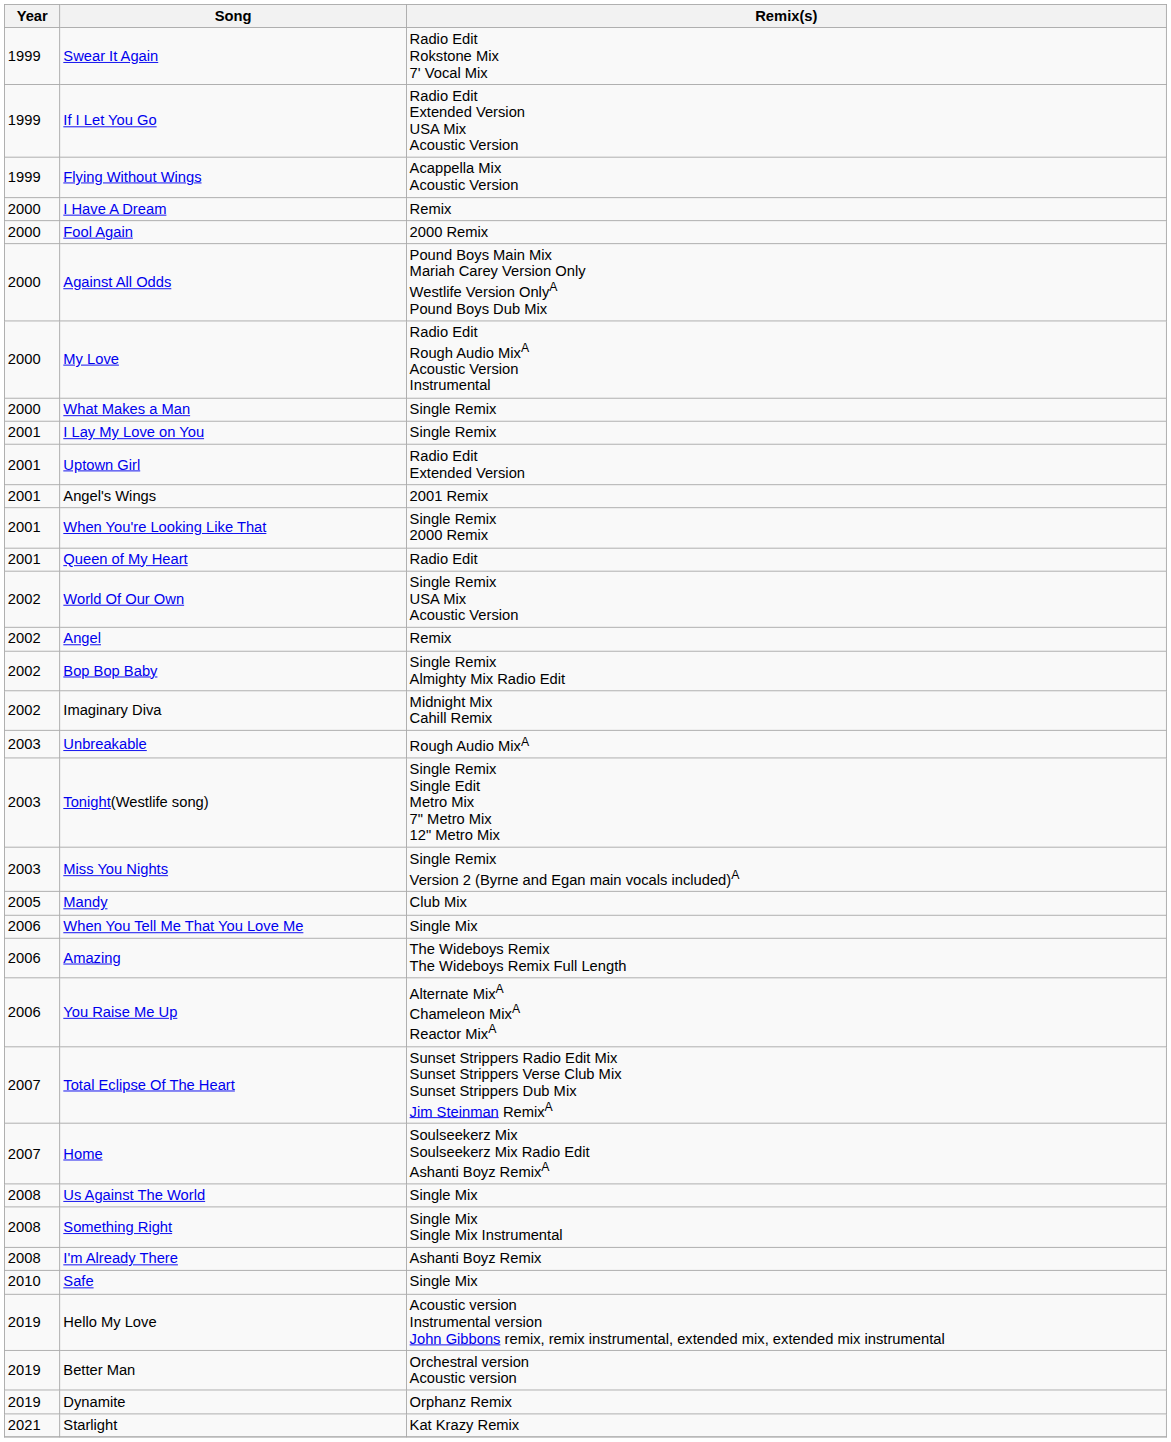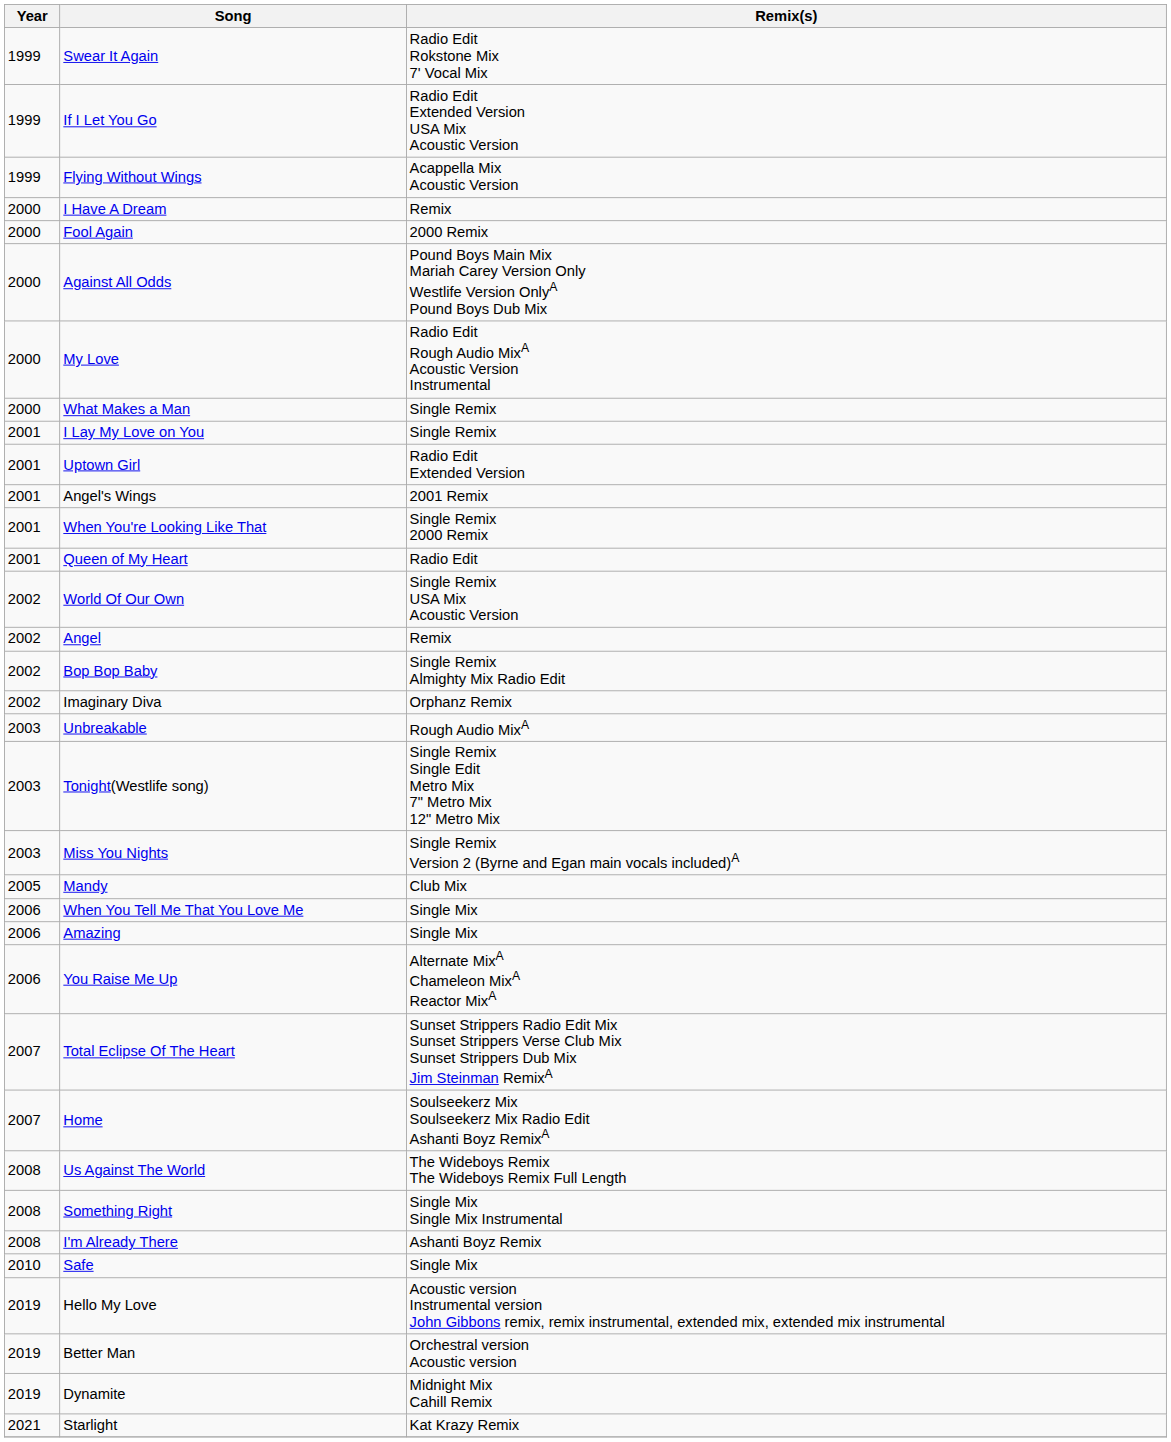 <table class="wikitable" width="100%">
 <tr>
 <th>Year</th>
 <th>Song</th>
 <th>Remix(s)</th>
 </tr>
 <tr>
 <td>1999</td>
 <td><a href='#'>Swear It Again</a></td>
 <td>Radio Edit<br>Rokstone Mix<br>7' Vocal Mix</td>
 </tr>
 <tr>
 <td>1999</td>
 <td><a href='#'>If I Let You Go</a></td>
 <td>Radio Edit<br>Extended Version<br>USA Mix<br>Acoustic Version</td>
 </tr>
 <tr>
 <td>1999</td>
 <td><a href='#'>Flying Without Wings</a></td>
 <td>Acappella Mix<br>Acoustic Version</td>
 </tr>
 <tr>
 <td>2000</td>
 <td><a href='#'>I Have A Dream</a></td>
 <td>Remix</td>
 </tr>
 <tr>
 <td>2000</td>
 <td><a href='#'>Fool Again</a></td>
 <td>2000 Remix</td>
 </tr>
 <tr>
 <td>2000</td>
 <td><a href='#'>Against All Odds</a></td>
 <td>Pound Boys Main Mix<br>Mariah Carey Version Only<br>Westlife Version Only<sup>A</sup><br>Pound Boys Dub Mix</td>
 </tr>
 <tr>
 <td>2000</td>
 <td><a href='#'>My Love</a></td>
 <td>Radio Edit<br>Rough Audio Mix<sup>A</sup><br>Acoustic Version<br>Instrumental</td>
 </tr>
 <tr>
 <td>2000</td>
 <td><a href='#'>What Makes a Man</a></td>
 <td>Single Remix</td>
 </tr>
 <tr>
 <td>2001</td>
 <td><a href='#'>I Lay My Love on You</a></td>
 <td>Single Remix</td>
 </tr>
 <tr>
 <td>2001</td>
 <td><a href='#'>Uptown Girl</a></td>
 <td>Radio Edit<br>Extended Version</td>
 </tr>
 <tr>
 <td>2001</td>
 <td>Angel's Wings</td>
 <td>2001 Remix</td>
 </tr>
 <tr>
 <td>2001</td>
 <td><a href='#'>When You're Looking Like That</a></td>
 <td>Single Remix<br>2000 Remix</td>
 </tr>
 <tr>
 <td>2001</td>
 <td><a href='#'>Queen of My Heart</a></td>
 <td>Radio Edit</td>
 </tr>
 <tr>
 <td>2002</td>
 <td><a href='#'>World Of Our Own</a></td>
 <td>Single Remix<br>USA Mix<br>Acoustic Version</td>
 </tr>
 <tr>
 <td>2002</td>
 <td><a href='#'>Angel</a></td>
 <td>Remix</td>
 </tr>
 <tr>
 <td>2002</td>
 <td><a href='#'>Bop Bop Baby</a></td>
 <td>Single Remix<br>Almighty Mix Radio Edit</td>
 </tr>
 <tr>
 <td>2002</td>
 <td>Imaginary Diva</td>
-<td>Midnight Mix<br>Cahill Remix</td>
+<td>Orphanz Remix</td>
 </tr>
 <tr>
 <td>2003</td>
 <td><a href='#'>Unbreakable</a></td>
 <td>Rough Audio Mix<sup>A</sup></td>
 </tr>
 <tr>
 <td>2003</td>
 <td align="left"><a href='#'>Tonight</a>(Westlife song)</td>
 <td>Single Remix<br>Single Edit<br>Metro Mix<br>7" Metro Mix<br>12" Metro Mix</td>
 </tr>
 <tr>
 <td>2003</td>
 <td><a href='#'>Miss You Nights</a></td>
 <td>Single Remix<br>Version 2 (Byrne and Egan main vocals included)<sup>A</sup></td>
 </tr>
 <tr>
 <td>2005</td>
 <td><a href='#'>Mandy</a></td>
 <td>Club Mix</td>
 </tr>
 <tr>
 <td>2006</td>
 <td align="left"><a href='#'>When You Tell Me That You Love Me</a></td>
 <td>Single Mix</td>
 </tr>
 <tr>
 <td>2006</td>
 <td><a href='#'>Amazing</a></td>
-<td>The Wideboys Remix<br>The Wideboys Remix Full Length</td>
+<td>Single Mix</td>
 </tr>
 <tr>
 <td>2006</td>
 <td><a href='#'>You Raise Me Up</a></td>
 <td>Alternate Mix<sup>A</sup><br>Chameleon Mix<sup>A</sup><br>Reactor Mix<sup>A</sup></td>
 </tr>
 <tr>
 <td>2007</td>
 <td><a href='#'>Total Eclipse Of The Heart</a></td>
 <td>Sunset Strippers Radio Edit Mix<br>Sunset Strippers Verse Club Mix<br>Sunset Strippers Dub Mix<br><a href='#'>Jim Steinman</a> Remix<sup>A</sup></td>
 </tr>
 <tr>
 <td>2007</td>
 <td><a href='#'>Home</a></td>
 <td>Soulseekerz Mix<br>Soulseekerz Mix Radio Edit<br>Ashanti Boyz Remix<sup>A</sup></td>
 </tr>
 <tr>
 <td>2008</td>
 <td><a href='#'>Us Against The World</a></td>
-<td>Single Mix</td>
+<td>The Wideboys Remix<br>The Wideboys Remix Full Length</td>
 </tr>
 <tr>
 <td>2008</td>
 <td><a href='#'>Something Right</a></td>
 <td>Single Mix<br>Single Mix Instrumental</td>
 </tr>
 <tr>
 <td>2008</td>
 <td><a href='#'>I'm Already There</a></td>
 <td>Ashanti Boyz Remix</td>
 </tr>
 <tr>
 <td>2010</td>
 <td><a href='#'>Safe</a></td>
 <td>Single Mix</td>
 </tr>
 <tr>
 <td>2019</td>
 <td>Hello My Love</td>
 <td>Acoustic version<br>Instrumental version<br><a href='#'>John Gibbons</a> remix, remix instrumental, extended mix, extended mix instrumental</td>
 </tr>
 <tr>
 <td>2019</td>
 <td>Better Man</td>
 <td>Orchestral version<br>Acoustic version</td>
 </tr>
 <tr>
 <td>2019</td>
 <td>Dynamite</td>
-<td>Orphanz Remix</td>
+<td>Midnight Mix<br>Cahill Remix</td>
 </tr>
 <tr>
 <td>2021</td>
 <td>Starlight</td>
 <td>Kat Krazy Remix</td>
 </tr>
 <tr>
 </tr>
 </table>
